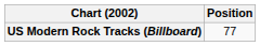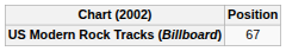 <table class="wikitable plainrowheaders" style="text-align:center">
 <tr>
 <th scope="col">Chart (2002)</th>
 <th scope="col">Position</th>
 </tr>
 <tr>
 <th scope="row">US Modern Rock Tracks (<em>Billboard</em>)</th>
-<td>77</td>
+<td>67</td>
 </tr>
 </table>
